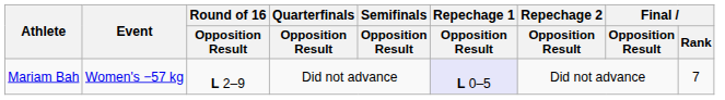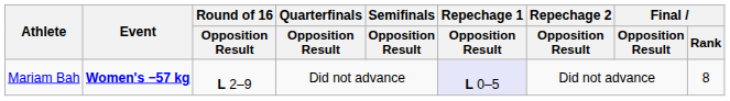 <table class="wikitable" style="font-size:90%;">
 <tr>
 <th rowspan=2>Athlete</th>
 <th rowspan=2>Event</th>
 <th>Round of 16</th>
 <th>Quarterfinals</th>
 <th>Semifinals</th>
 <th>Repechage 1</th>
 <th>Repechage 2</th>
 <th colspan=2>Final / </th>
 </tr>
 <tr style="font-size:95%">
 <th>Opposition<br>Result</th>
 <th>Opposition<br>Result</th>
 <th>Opposition<br>Result</th>
 <th>Opposition<br>Result</th>
 <th>Opposition<br>Result</th>
 <th>Opposition<br>Result</th>
 <th>Rank</th>
 </tr>
 <tr align=center>
 <td align=left><a href='#'>Mariam Bah</a></td>
-<td align=left><a href='#'>Women's −57 kg</a></td>
+<td align=left><strong><a href='#'>Women's −57 kg</a></strong></td>
 <td><br><strong>L</strong> 2–9</td>
 <td colspan=2>Did not advance</td>
 <td style="background: lavender;"><br><strong>L</strong> 0–5</td>
 <td colspan=2>Did not advance</td>
-<td>7</td>
+<td>8</td>
 </tr>
 </table>
